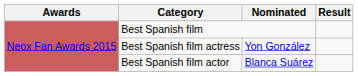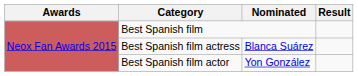 <table class=wikitable>
 <tr>
 <th>Awards</th>
 <th>Category</th>
 <th>Nominated</th>
 <th>Result</th>
 </tr>
 <tr>
 <td rowspan=4 bgcolor=IndianRed align=center><a href='#'>Neox Fan Awards 2015</a></td>
 <td colspan=2>Best Spanish film</td>
 <td></td>
 </tr>
 <tr>
 <td>Best Spanish film actress</td>
-<td><a href='#'>Yon González</a></td>
+<td><a href='#'>Blanca Suárez</a></td>
 <td></td>
 </tr>
 <tr>
 <td>Best Spanish film actor</td>
-<td><a href='#'>Blanca Suárez</a></td>
+<td><a href='#'>Yon González</a></td>
 <td></td>
 </tr>
 </table>
